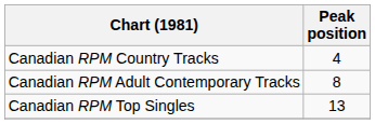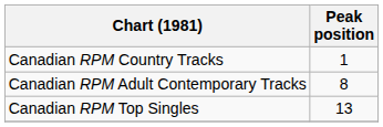 <table class="wikitable sortable">
 <tr>
 <th>Chart (1981)</th>
 <th>Peak<br>position</th>
 </tr>
 <tr>
 <td>Canadian <em>RPM</em> Country Tracks</td>
-<td align="center">4</td>
+<td align="center">1</td>
 </tr>
 <tr>
 <td>Canadian <em>RPM</em> Adult Contemporary Tracks</td>
 <td align="center">8</td>
 </tr>
 <tr>
 <td>Canadian <em>RPM</em> Top Singles</td>
 <td align="center">13</td>
 </tr>
 <tr>
 </tr>
 <tr>
 </tr>
 <tr>
 </tr>
 </table>
